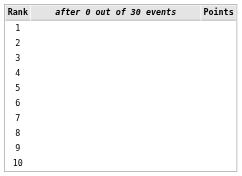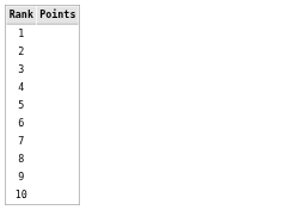 <table cellspacing="1" cellpadding="3" style="border:1px solid #AAAAAA; font-size:86%;">
 <tr bgcolor="#E4E4E4">
 <th style="border-bottom:1px solid #AAAAAA" width=10>Rank</th>
-<th style="border-bottom:1px solid #AAAAAA" width=220><em>after 0 out of 30 events</em></th>
 <th style="border-bottom:1px solid #AAAAAA" width=20 align=right>Points</th>
 </tr>
 <tr>
 <td align=center>1</td>
-<td></td>
 <td align=right></td>
 </tr>
 <tr>
 <td align=center>2</td>
-<td></td>
 <td align=right></td>
 </tr>
 <tr>
 <td align=center>3</td>
-<td></td>
 <td align=right></td>
 </tr>
 <tr>
 <td align=center>4</td>
-<td></td>
 <td align=right></td>
 </tr>
 <tr>
 <td align=center>5</td>
-<td></td>
 <td align=right></td>
 </tr>
 <tr>
 <td align=center>6</td>
-<td></td>
 <td align=right></td>
 </tr>
 <tr>
 <td align=center>7</td>
-<td></td>
 <td align=right></td>
 </tr>
 <tr>
 <td align=center>8</td>
-<td></td>
 <td align=right></td>
 </tr>
 <tr>
 <td align=center>9</td>
-<td></td>
 <td align=right></td>
 </tr>
 <tr>
 <td align=center>10</td>
-<td></td>
 <td align=right></td>
 </tr>
 </table>
